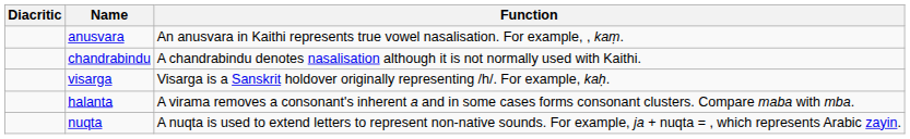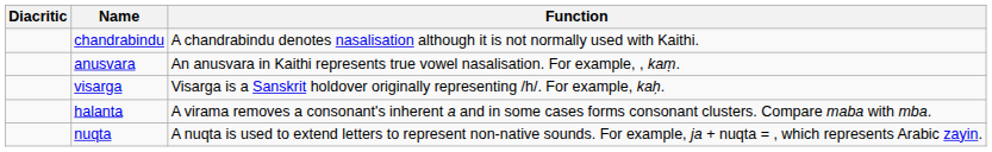 <table class="wikitable">
 <tr>
 <th>Diacritic</th>
 <th>Name</th>
 <th>Function</th>
 </tr>
 <tr>
 <td></td>
-<td><a href='#'>anusvara</a></td>
-<td>An anusvara in Kaithi represents true vowel nasalisation. For example, , <em>kaṃ</em>.</td>
+<td><a href='#'>chandrabindu</a></td>
+<td>A chandrabindu denotes <a href='#'>nasalisation</a> although it is not normally used with Kaithi.</td>
 </tr>
 <tr>
 <td></td>
-<td><a href='#'>chandrabindu</a></td>
-<td>A chandrabindu denotes <a href='#'>nasalisation</a> although it is not normally used with Kaithi.</td>
+<td><a href='#'>anusvara</a></td>
+<td>An anusvara in Kaithi represents true vowel nasalisation. For example, , <em>kaṃ</em>.</td>
 </tr>
 <tr>
 <td></td>
 <td><a href='#'>visarga</a></td>
 <td>Visarga is a <a href='#'>Sanskrit</a> holdover originally representing /h/.  For example,  <em>kaḥ</em>.</td>
 </tr>
 <tr>
 <td></td>
 <td><a href='#'>halanta</a></td>
 <td>A virama removes a consonant's inherent <em>a</em> and in some cases forms consonant clusters.  Compare  <em>maba</em> with  <em>mba</em>.</td>
 </tr>
 <tr>
 <td></td>
 <td><a href='#'>nuqta</a></td>
 <td>A nuqta is used to extend letters to represent non-native sounds.  For example,  <em>ja</em> + nuqta = , which represents Arabic <a href='#'>zayin</a>.</td>
 </tr>
 </table>
